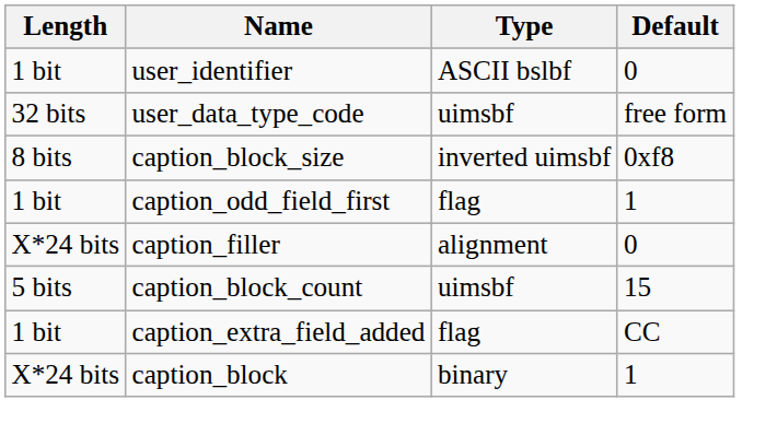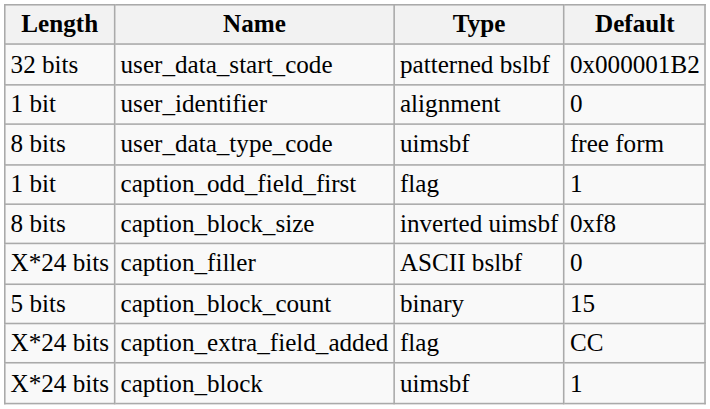 <table class="wikitable">
 <tr>
 <th>Length</th>
 <th>Name</th>
 <th>Type</th>
 <th>Default</th>
 </tr>
 <tr>
+<td>32 bits</td>
+<td>user_data_start_code</td>
+<td>patterned bslbf</td>
+<td>0x000001B2</td>
+</tr>
+<tr>
 <td>1 bit</td>
 <td>user_identifier</td>
-<td>ASCII bslbf</td>
+<td>alignment</td>
 <td>0</td>
 </tr>
 <tr>
-<td>32 bits</td>
+<td>8 bits</td>
 <td>user_data_type_code</td>
 <td>uimsbf</td>
 <td>free form</td>
+</tr>
+<tr>
+<td>1 bit</td>
+<td>caption_odd_field_first</td>
+<td>flag</td>
+<td>1</td>
 </tr>
 <tr>
 <td>8 bits</td>
 <td>caption_block_size</td>
 <td>inverted uimsbf</td>
 <td>0xf8</td>
 </tr>
 <tr>
-<td>1 bit</td>
-<td>caption_odd_field_first</td>
-<td>flag</td>
-<td>1</td>
-</tr>
-<tr>
 <td>X*24 bits</td>
 <td>caption_filler</td>
-<td>alignment</td>
+<td>ASCII bslbf</td>
 <td>0</td>
 </tr>
 <tr>
 <td>5 bits</td>
 <td>caption_block_count</td>
-<td>uimsbf</td>
+<td>binary</td>
 <td>15</td>
 </tr>
 <tr>
-<td>1 bit</td>
+<td>X*24 bits</td>
 <td>caption_extra_field_added</td>
 <td>flag</td>
 <td>CC</td>
 </tr>
 <tr>
 <td>X*24 bits</td>
 <td>caption_block</td>
-<td>binary</td>
+<td>uimsbf</td>
 <td>1</td>
 </tr>
 </table>
